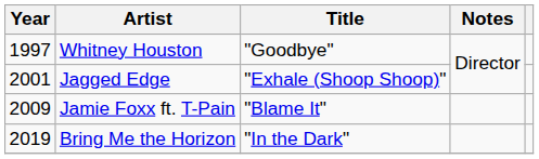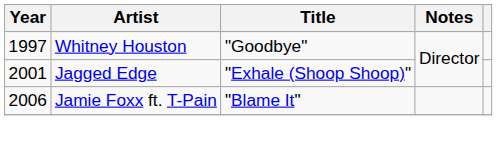 <table class="wikitable">
 <tr>
 <th>Year</th>
 <th>Artist</th>
 <th>Title</th>
 <th>Notes</th>
 <th></th>
 </tr>
 <tr>
 <td>1997</td>
 <td><a href='#'>Whitney Houston</a></td>
 <td>"Goodbye"</td>
 <td rowspan=2>Director</td>
 <td></td>
 </tr>
 <tr>
 <td>2001</td>
 <td><a href='#'>Jagged Edge</a></td>
 <td>"<a href='#'>Exhale (Shoop Shoop)</a>"</td>
 <td></td>
 </tr>
 <tr>
-<td>2009</td>
+<td>2006</td>
 <td><a href='#'>Jamie Foxx</a> ft. <a href='#'>T-Pain</a></td>
 <td>"<a href='#'>Blame It</a>"</td>
 <td></td>
 <td></td>
 </tr>
 <tr>
-<td>2019</td>
-<td><a href='#'>Bring Me the Horizon</a></td>
-<td>"<a href='#'>In the Dark</a>"</td>
-<td></td>
-<td></td>
-</tr>
-<tr>
 </tr>
 </table>
